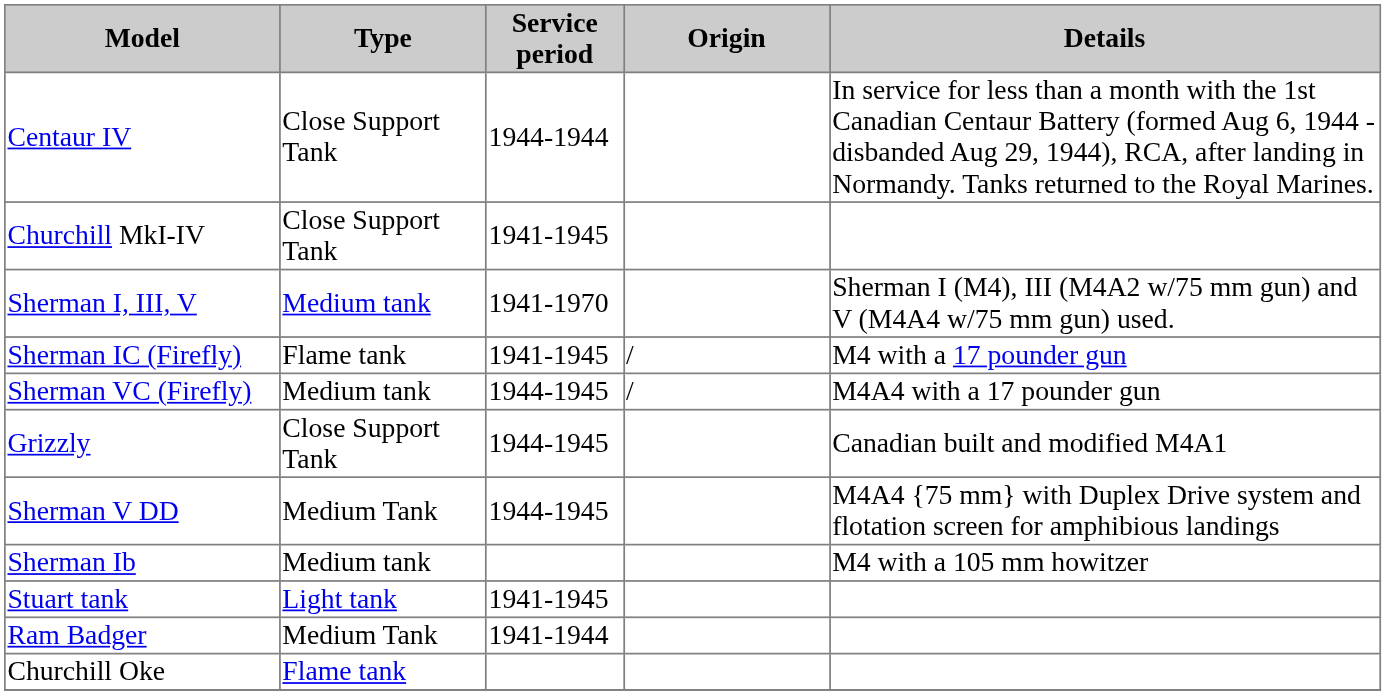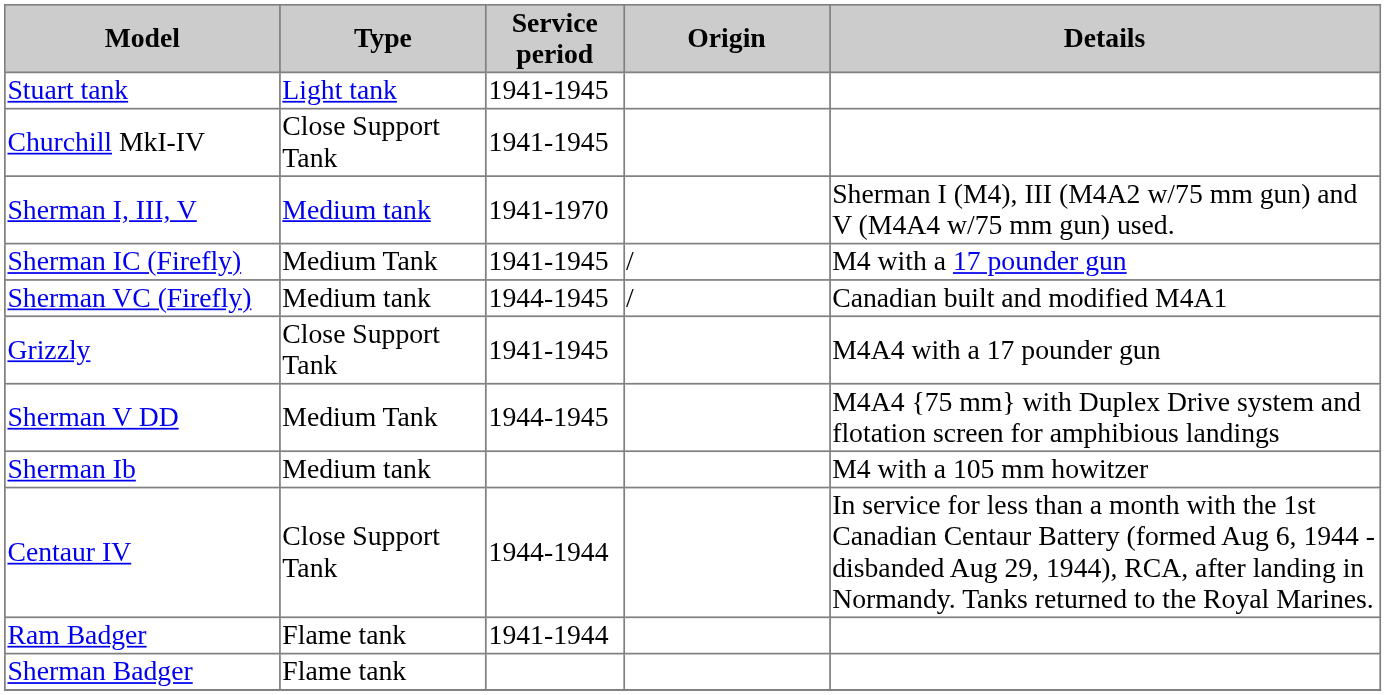 <table border="1" width="90%" style="border-collapse: collapse;">
 <tr bgcolor=cccccc>
 <th width="20%">Model</th>
 <th width="15%">Type</th>
 <th width="10%">Service period</th>
 <th width="15%">Origin</th>
 <th>Details</th>
 </tr>
 <tr>
-<td><a href='#'>Centaur IV</a></td>
-<td>Close Support Tank</td>
-<td>1944-1944</td>
+<td><a href='#'>Stuart tank</a></td>
+<td><a href='#'>Light tank</a></td>
+<td>1941-1945</td>
 <td></td>
-<td>In service for less than a month with the 1st Canadian Centaur Battery (formed Aug 6, 1944 - disbanded Aug 29, 1944), RCA, after landing in Normandy.  Tanks returned to the Royal Marines.</td>
+<td></td>
 </tr>
 <tr>
 <td><a href='#'>Churchill</a> MkI-IV</td>
 <td>Close Support Tank</td>
 <td>1941-1945</td>
 <td></td>
 <td></td>
 </tr>
 <tr>
 <td><a href='#'>Sherman I, III, V</a></td>
 <td><a href='#'>Medium tank</a></td>
 <td>1941-1970</td>
 <td></td>
 <td>Sherman I (M4), III (M4A2 w/75 mm gun) and V (M4A4 w/75 mm gun) used.</td>
 </tr>
 <tr>
 <td><a href='#'>Sherman IC (Firefly)</a></td>
-<td>Flame tank</td>
+<td>Medium Tank</td>
 <td>1941-1945</td>
 <td>/</td>
 <td>M4 with a <a href='#'>17 pounder gun</a></td>
 </tr>
 <tr>
 <td><a href='#'>Sherman VC (Firefly)</a></td>
 <td>Medium tank</td>
 <td>1944-1945</td>
 <td>/</td>
-<td>M4A4 with a 17 pounder gun</td>
+<td>Canadian built and modified M4A1</td>
 </tr>
 <tr>
 <td><a href='#'>Grizzly</a></td>
 <td>Close Support Tank</td>
-<td>1944-1945</td>
+<td>1941-1945</td>
 <td></td>
-<td>Canadian built and modified M4A1</td>
+<td>M4A4 with a 17 pounder gun</td>
 </tr>
 <tr>
 <td><a href='#'>Sherman V DD</a></td>
 <td>Medium Tank</td>
 <td>1944-1945</td>
 <td></td>
 <td>M4A4 {75 mm} with Duplex Drive system and flotation screen for amphibious landings</td>
 </tr>
 <tr>
 <td><a href='#'>Sherman Ib</a></td>
 <td>Medium tank</td>
 <td></td>
 <td></td>
 <td>M4 with a 105 mm howitzer</td>
 </tr>
 <tr>
-<td><a href='#'>Stuart tank</a></td>
-<td><a href='#'>Light tank</a></td>
-<td>1941-1945</td>
+<td><a href='#'>Centaur IV</a></td>
+<td>Close Support Tank</td>
+<td>1944-1944</td>
 <td></td>
-<td></td>
+<td>In service for less than a month with the 1st Canadian Centaur Battery (formed Aug 6, 1944 - disbanded Aug 29, 1944), RCA, after landing in Normandy.  Tanks returned to the Royal Marines.</td>
 </tr>
 <tr>
 <td><a href='#'>Ram Badger</a></td>
-<td>Medium Tank</td>
+<td>Flame tank</td>
 <td>1941-1944</td>
 <td></td>
 <td></td>
 </tr>
 <tr>
-<td>Churchill Oke</td>
-<td><a href='#'>Flame tank</a></td>
+<td><a href='#'>Sherman Badger</a></td>
+<td>Flame tank</td>
 <td></td>
 <td></td>
 <td></td>
 </tr>
 <tr>
 </tr>
 </table>
